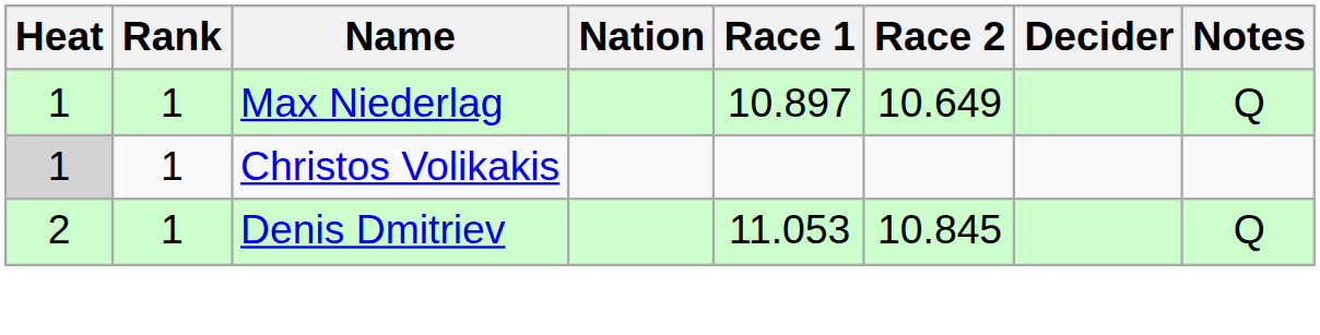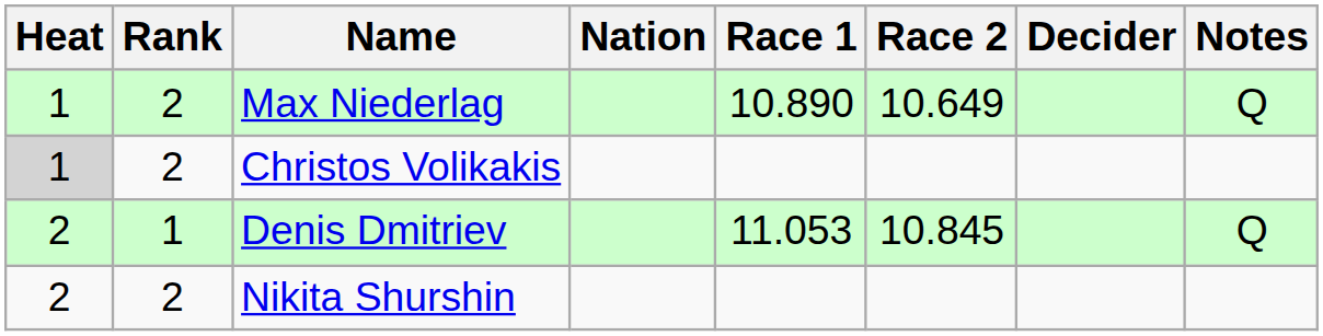 <table class="wikitable sortable" style="text-align:center">
 <tr>
 <th>Heat</th>
 <th>Rank</th>
 <th>Name</th>
 <th>Nation</th>
 <th>Race 1</th>
 <th>Race 2</th>
 <th>Decider</th>
 <th>Notes</th>
 </tr>
 <tr bgcolor=ccffcc>
 <td>1</td>
-<td>1</td>
+<td>2</td>
 <td align=left><a href='#'>Max Niederlag</a></td>
 <td align=left></td>
-<td>10.897</td>
+<td>10.890</td>
 <td>10.649</td>
 <td></td>
 <td>Q</td>
 </tr>
 <tr>
 <td style="background: lightgrey;">1</td>
-<td>1</td>
+<td>2</td>
 <td align=left><a href='#'>Christos Volikakis</a></td>
 <td align=left></td>
 <td></td>
 <td></td>
 <td></td>
 <td></td>
 </tr>
 <tr bgcolor=ccffcc>
 <td>2</td>
 <td>1</td>
 <td align=left><a href='#'>Denis Dmitriev</a></td>
 <td align=left></td>
 <td>11.053</td>
 <td>10.845</td>
 <td></td>
 <td>Q</td>
 </tr>
+<tr>
+<td>2</td>
+<td>2</td>
+<td align=left><a href='#'>Nikita Shurshin</a></td>
+<td align=left></td>
+<td></td>
+<td></td>
+<td></td>
+<td></td>
+</tr>
 </table>
